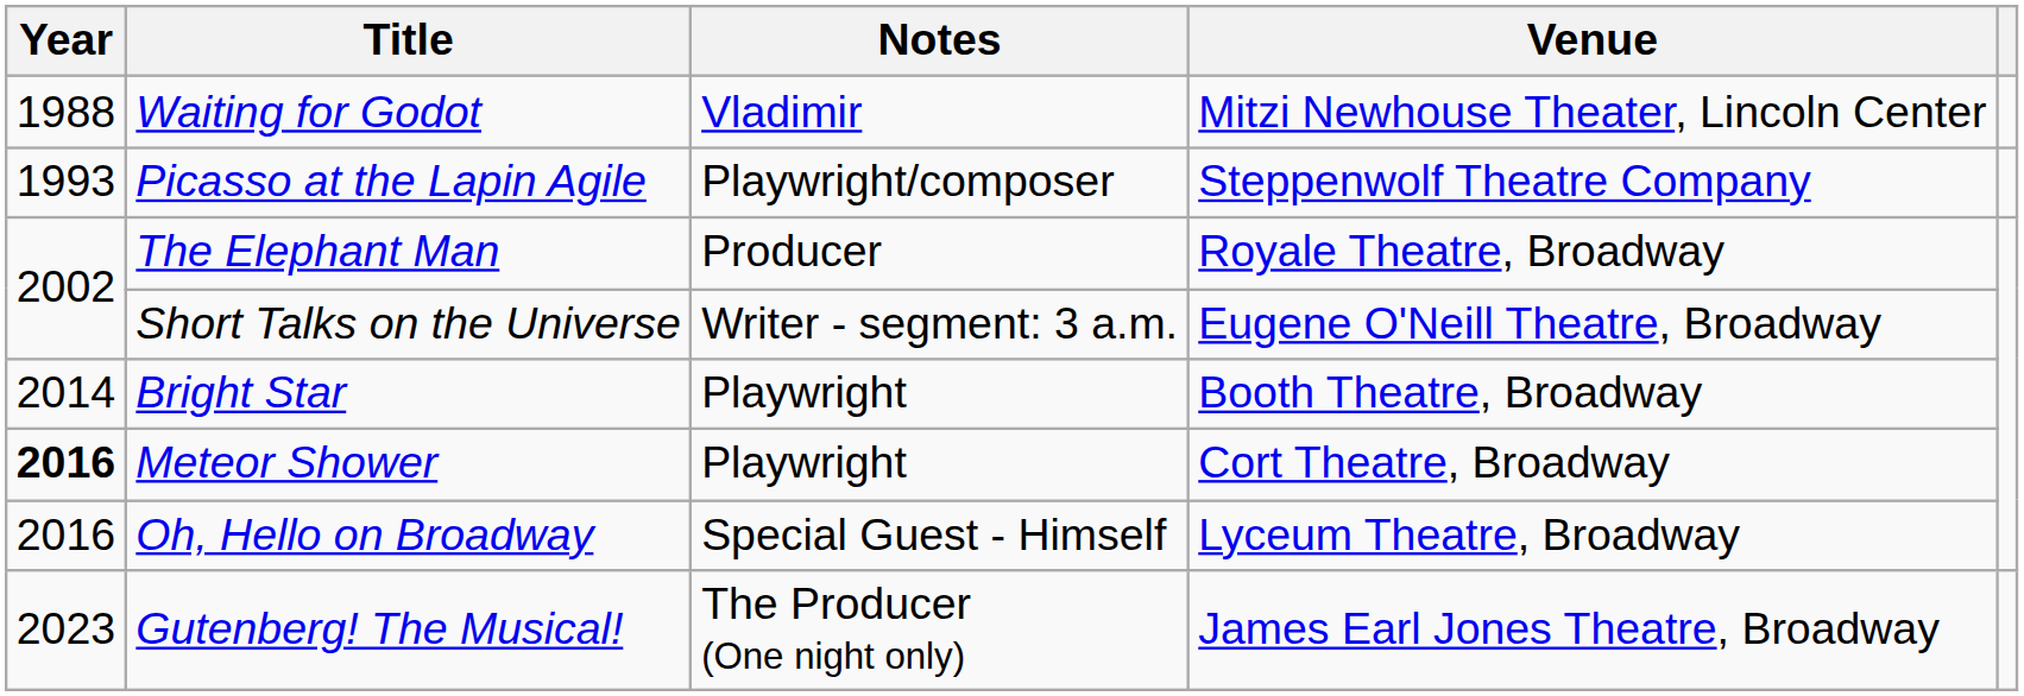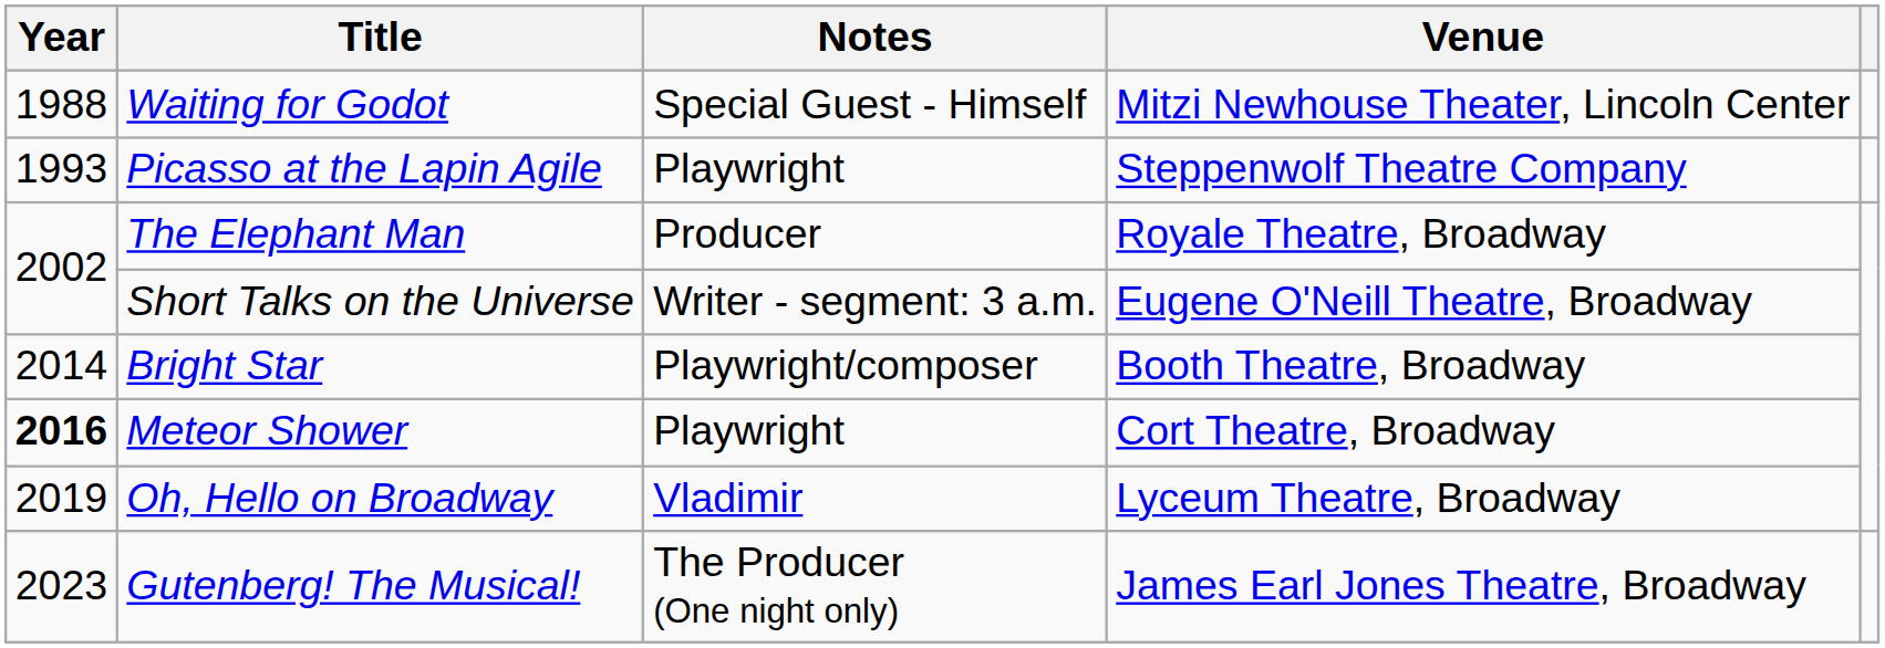 <table class="wikitable sortable">
 <tr>
 <th>Year</th>
 <th>Title</th>
 <th>Notes</th>
 <th>Venue</th>
 <th></th>
 </tr>
 <tr>
 <td>1988</td>
 <td><em><a href='#'>Waiting for Godot</a></em></td>
-<td><a href='#'>Vladimir</a></td>
+<td>Special Guest - Himself</td>
 <td><a href='#'>Mitzi Newhouse Theater</a>, Lincoln Center</td>
 <td></td>
 </tr>
 <tr>
 <td>1993</td>
 <td><em><a href='#'>Picasso at the Lapin Agile</a></em></td>
-<td>Playwright/composer</td>
+<td>Playwright</td>
 <td><a href='#'>Steppenwolf Theatre Company</a></td>
 <td></td>
 </tr>
 <tr>
 <td rowspan="2">2002</td>
 <td><em><a href='#'>The Elephant Man</a></em></td>
 <td>Producer</td>
 <td><a href='#'>Royale Theatre</a>, Broadway</td>
 <td rowspan=5></td>
 </tr>
 <tr>
 <td><em>Short Talks on the Universe</em></td>
 <td>Writer - segment: 3 a.m.</td>
 <td><a href='#'>Eugene O'Neill Theatre</a>, Broadway</td>
 </tr>
 <tr>
 <td>2014</td>
 <td><em><a href='#'>Bright Star</a></em></td>
-<td>Playwright</td>
+<td>Playwright/composer</td>
 <td><a href='#'>Booth Theatre</a>, Broadway</td>
 </tr>
 <tr>
 <td><strong>2016</strong></td>
 <td><em><a href='#'>Meteor Shower</a></em></td>
 <td>Playwright</td>
 <td><a href='#'>Cort Theatre</a>, Broadway</td>
 </tr>
 <tr>
-<td>2016</td>
+<td>2019</td>
 <td><em><a href='#'>Oh, Hello on Broadway</a></em></td>
-<td>Special Guest - Himself</td>
+<td><a href='#'>Vladimir</a></td>
 <td><a href='#'>Lyceum Theatre</a>, Broadway</td>
 </tr>
 <tr>
 <td>2023</td>
 <td><em><a href='#'>Gutenberg! The Musical!</a></em></td>
 <td>The Producer<br><small>(One night only)</small></td>
 <td><a href='#'>James Earl Jones Theatre</a>, Broadway</td>
 <td></td>
 </tr>
 </table>
